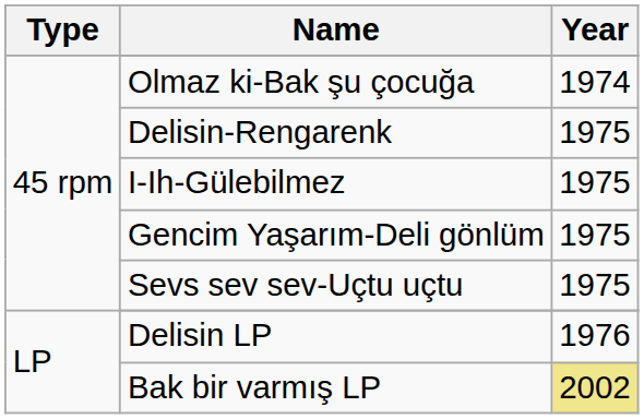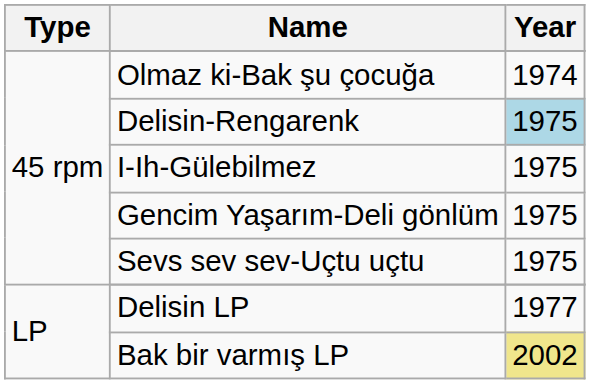 <table class="sortable wikitable">
 <tr>
 <th>Type</th>
 <th>Name</th>
 <th>Year</th>
 </tr>
 <tr>
 <td rowspan="6" style="text-align:left;">45 rpm</td>
 </tr>
 <tr>
 <td>Olmaz ki-Bak şu çocuğa</td>
 <td>1974</td>
 </tr>
 <tr>
 <td>Delisin-Rengarenk</td>
-<td>1975</td>
+<td style="background: lightblue;">1975</td>
 </tr>
 <tr>
 <td>I-Ih-Gülebilmez</td>
 <td>1975</td>
 </tr>
 <tr>
 <td>Gencim Yaşarım-Deli gönlüm</td>
 <td>1975</td>
 </tr>
 <tr>
 <td>Sevs sev sev-Uçtu uçtu</td>
 <td>1975</td>
 </tr>
 <tr>
 <td rowspan="3" style="text-align:left;">LP</td>
 </tr>
 <tr>
 <td>Delisin LP</td>
-<td>1976</td>
+<td>1977</td>
 </tr>
 <tr>
 <td>Bak bir varmış LP</td>
 <td style="background: khaki;">2002</td>
 </tr>
 </table>
